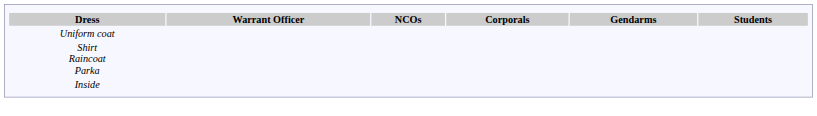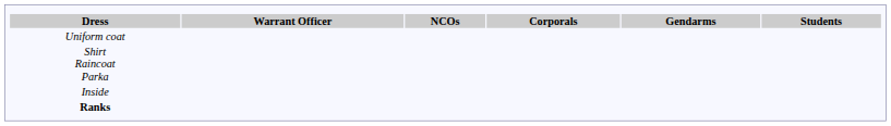 <table style="border:1px solid #8888aa; background-color:#f7f8ff; padding:5px; font-size:100%; margin: 0px 12px 12px 0px;width:100%">
 <tr>
 </tr>
 <tr bgcolor="#CCCCCC">
 </tr>
 <tr>
 </tr>
 <tr bgcolor="#CCCCCC">
 <td align="center"><strong>Dress</strong></td>
 <td colspan=1 style="text-align:center;"><strong>Warrant Officer</strong></td>
 <td colspan=3 style="text-align:center;"><strong>NCOs</strong></td>
 <td colspan=3 style="text-align:center;"><strong>Corporals</strong></td>
 <td colspan=3 style="text-align:center;"><strong>Gendarms</strong></td>
 <td colspan=1 style="text-align:center;"><strong>Students</strong></td>
 </tr>
 <tr align=center>
 <td><em>Uniform coat</em></td>
 <td align="center"></td>
 <td align="center"></td>
 <td align="center"></td>
 <td align="center"></td>
 <td align="center"></td>
 <td align="center"></td>
 <td align="center"></td>
 <td align="center"></td>
 <td align="center"></td>
 <td align="center"></td>
 <td align="center"></td>
 </tr>
 <tr align=center>
 <td><em>Shirt<br>Raincoat<br>Parka</em></td>
 <td align="center"></td>
 <td align="center"></td>
 <td align="center"></td>
 <td align="center"></td>
 <td align="center"></td>
 <td align="center"></td>
 <td align="center"></td>
 <td align="center"></td>
 <td align="center"></td>
 </tr>
 <tr align=center>
 <td><em>Inside</em></td>
 <td align="center"></td>
 <td align="center"></td>
 <td align="center"></td>
 <td align="center"></td>
 <td align="center"></td>
 <td align="center"></td>
 <td align="center"></td>
 <td align="center"></td>
 <td align="center"></td>
 </tr>
+<tr align=center>
+<td><strong>Ranks</strong></td>
+<td></td>
+<td></td>
+<td></td>
+<td></td>
+<td></td>
+<td></td>
+<td></td>
+<td></td>
+<td></td>
+<td></td>
+<td></td>
+</tr>
 <tr align="center">
 </tr>
 </table>
